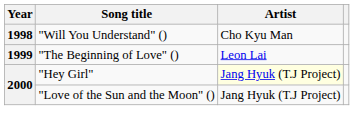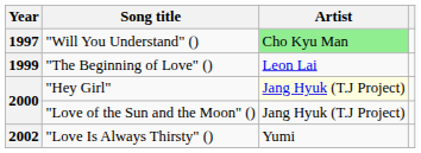 <table class="wikitable plainrowheaders sortable">
 <tr>
 <th scope="col">Year</th>
 <th scope="col">Song title</th>
 <th scope="col">Artist</th>
 <th scope="col" class="unsortable"></th>
 </tr>
 <tr>
-<th scope="row">1998</th>
+<th scope="row">1997</th>
 <td>"Will You Understand" ()</td>
-<td>Cho Kyu Man</td>
+<td style="background: lightgreen;">Cho Kyu Man</td>
 <td style="text-align:center"></td>
 </tr>
 <tr>
 <th scope="row">1999</th>
 <td>"The Beginning of Love" ()</td>
 <td><a href='#'>Leon Lai</a></td>
 <td style="text-align:center"></td>
 </tr>
 <tr>
 <th scope="row" rowspan="2">2000</th>
 <td>"Hey Girl"</td>
 <td style="background: lightyellow;"><a href='#'>Jang Hyuk</a> (T.J Project)</td>
 <td style="text-align:center"></td>
 </tr>
 <tr>
 <td>"Love of the Sun and the Moon" ()</td>
 <td>Jang Hyuk (T.J Project)</td>
 <td style="text-align:center"></td>
 </tr>
+<tr>
+<th scope="row">2002</th>
+<td>"Love Is Always Thirsty" ()</td>
+<td>Yumi</td>
+<td style="text-align:center"></td>
+</tr>
 </table>
